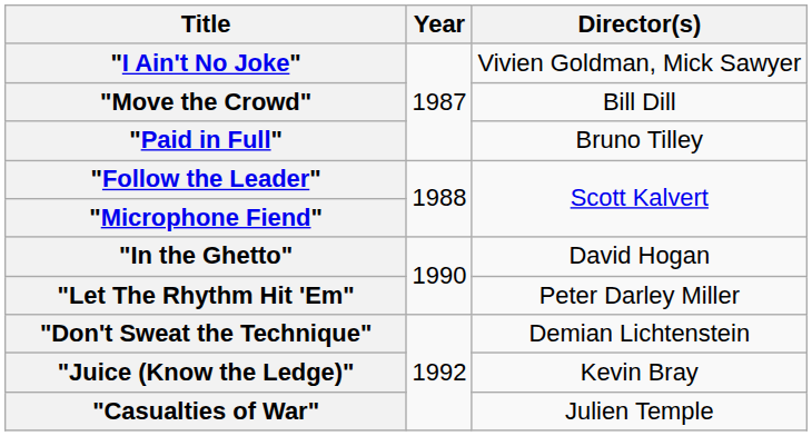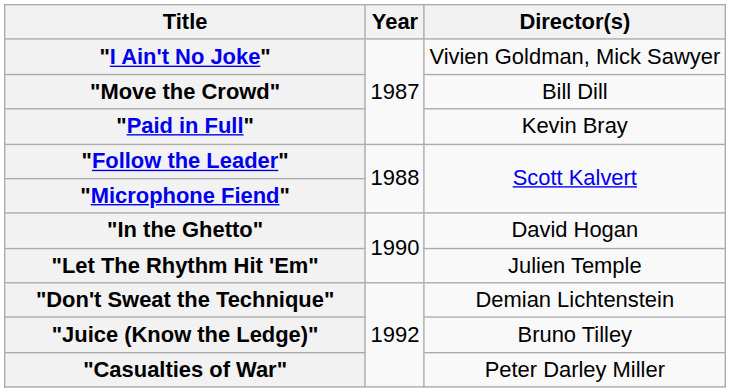 <table class="wikitable plainrowheaders" style="text-align:center;">
 <tr>
 <th scope="col" style="width:16em;">Title</th>
 <th scope="col">Year</th>
 <th scope="col">Director(s)</th>
 </tr>
 <tr>
 <th scope="row">"<a href='#'>I Ain't No Joke</a>"</th>
 <td rowspan="3">1987</td>
 <td>Vivien Goldman, Mick Sawyer</td>
 </tr>
 <tr>
 <th scope="row">"Move the Crowd"</th>
 <td>Bill Dill</td>
 </tr>
 <tr>
 <th scope="row">"<a href='#'>Paid in Full</a>"</th>
-<td>Bruno Tilley</td>
+<td>Kevin Bray</td>
 </tr>
 <tr>
 <th scope="row">"<a href='#'>Follow the Leader</a>"</th>
 <td rowspan="2">1988</td>
 <td rowspan="2"><a href='#'>Scott Kalvert</a></td>
 </tr>
 <tr>
 <th scope="row">"<a href='#'>Microphone Fiend</a>"</th>
 </tr>
 <tr>
 <th scope="row">"In the Ghetto"</th>
 <td rowspan="2">1990</td>
 <td>David Hogan </td>
 </tr>
 <tr>
 <th scope="row">"Let The  Rhythm Hit 'Em"</th>
-<td>Peter Darley Miller</td>
+<td>Julien Temple </td>
 </tr>
 <tr>
 <th scope="row">"Don't Sweat the Technique"</th>
 <td rowspan="3">1992</td>
 <td>Demian Lichtenstein</td>
 </tr>
 <tr>
 <th scope="row">"Juice (Know the Ledge)"</th>
-<td>Kevin Bray</td>
+<td>Bruno Tilley</td>
 </tr>
 <tr>
 <th scope="row">"Casualties of War"</th>
-<td>Julien Temple </td>
+<td>Peter Darley Miller</td>
 </tr>
 </table>
